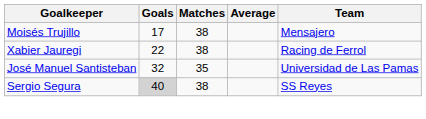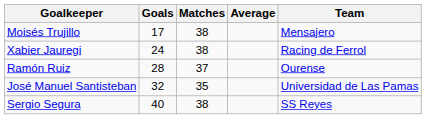 <table class="wikitable sortable">
 <tr>
 <th>Goalkeeper</th>
 <th>Goals</th>
 <th>Matches</th>
 <th>Average</th>
 <th>Team</th>
 </tr>
 <tr>
 <td> <a href='#'>Moisés Trujillo</a></td>
 <td align=center>17</td>
 <td align=center>38</td>
 <td align=center></td>
 <td><a href='#'>Mensajero</a></td>
 </tr>
 <tr>
 <td> <a href='#'>Xabier Jauregi</a></td>
-<td align=center>22</td>
+<td align=center>24</td>
 <td align=center>38</td>
 <td align=center></td>
 <td><a href='#'>Racing de Ferrol</a></td>
+</tr>
+<tr>
+<td> <a href='#'>Ramón Ruiz</a></td>
+<td align=center>28</td>
+<td align=center>37</td>
+<td align=center></td>
+<td><a href='#'>Ourense</a></td>
 </tr>
 <tr>
 <td> <a href='#'>José Manuel Santisteban</a></td>
 <td align=center>32</td>
 <td align=center>35</td>
 <td align=center></td>
 <td><a href='#'>Universidad de Las Pamas</a></td>
 </tr>
 <tr>
 <td> <a href='#'>Sergio Segura</a></td>
-<td align=center style="background: lightgrey;">40</td>
+<td align=center>40</td>
 <td align=center>38</td>
 <td align=center></td>
 <td><a href='#'>SS Reyes</a></td>
 </tr>
 </table>
